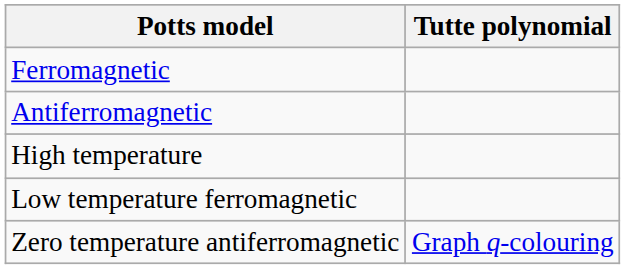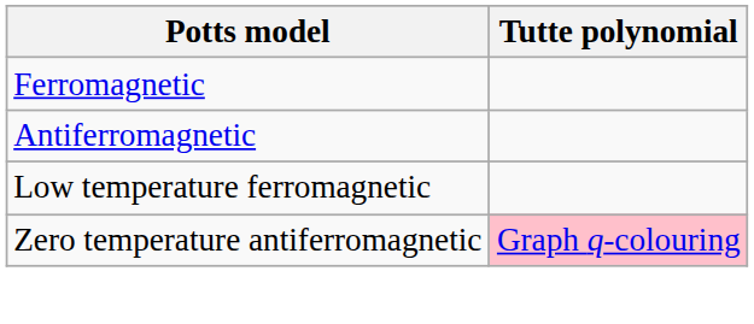 <table class="wikitable" style="margin: 1em auto 1em auto">
 <tr>
 <th>Potts model</th>
 <th>Tutte polynomial</th>
 </tr>
 <tr>
 <td><a href='#'>Ferromagnetic</a></td>
 <td></td>
 </tr>
 <tr>
 <td><a href='#'>Antiferromagnetic</a></td>
 <td></td>
 </tr>
 <tr>
-<td>High temperature</td>
-<td></td>
-</tr>
-<tr>
 <td>Low temperature ferromagnetic</td>
 <td></td>
 </tr>
 <tr>
 <td>Zero temperature antiferromagnetic</td>
-<td><a href='#'>Graph <em>q</em>-colouring</a></td>
+<td style="background: pink;"><a href='#'>Graph <em>q</em>-colouring</a></td>
 </tr>
 </table>
